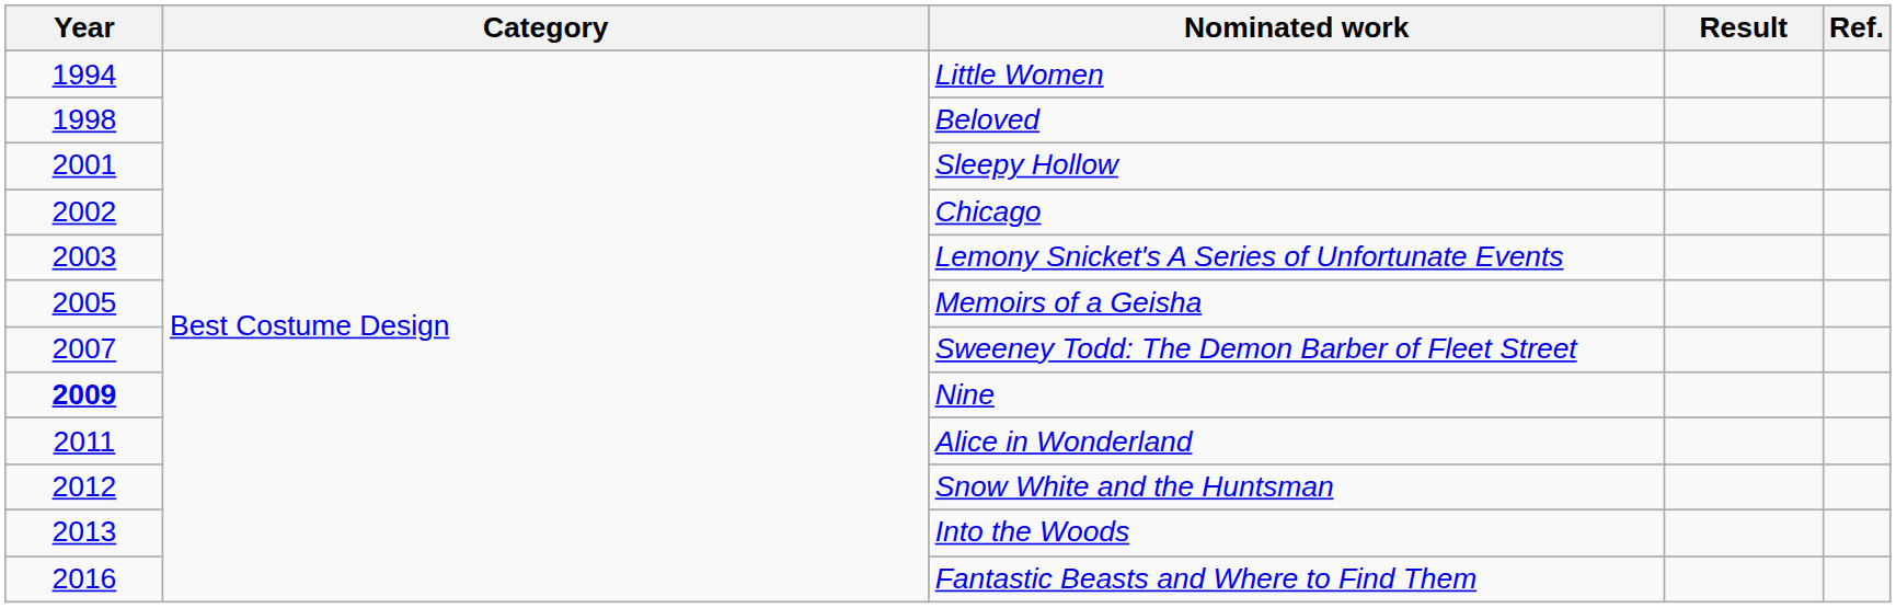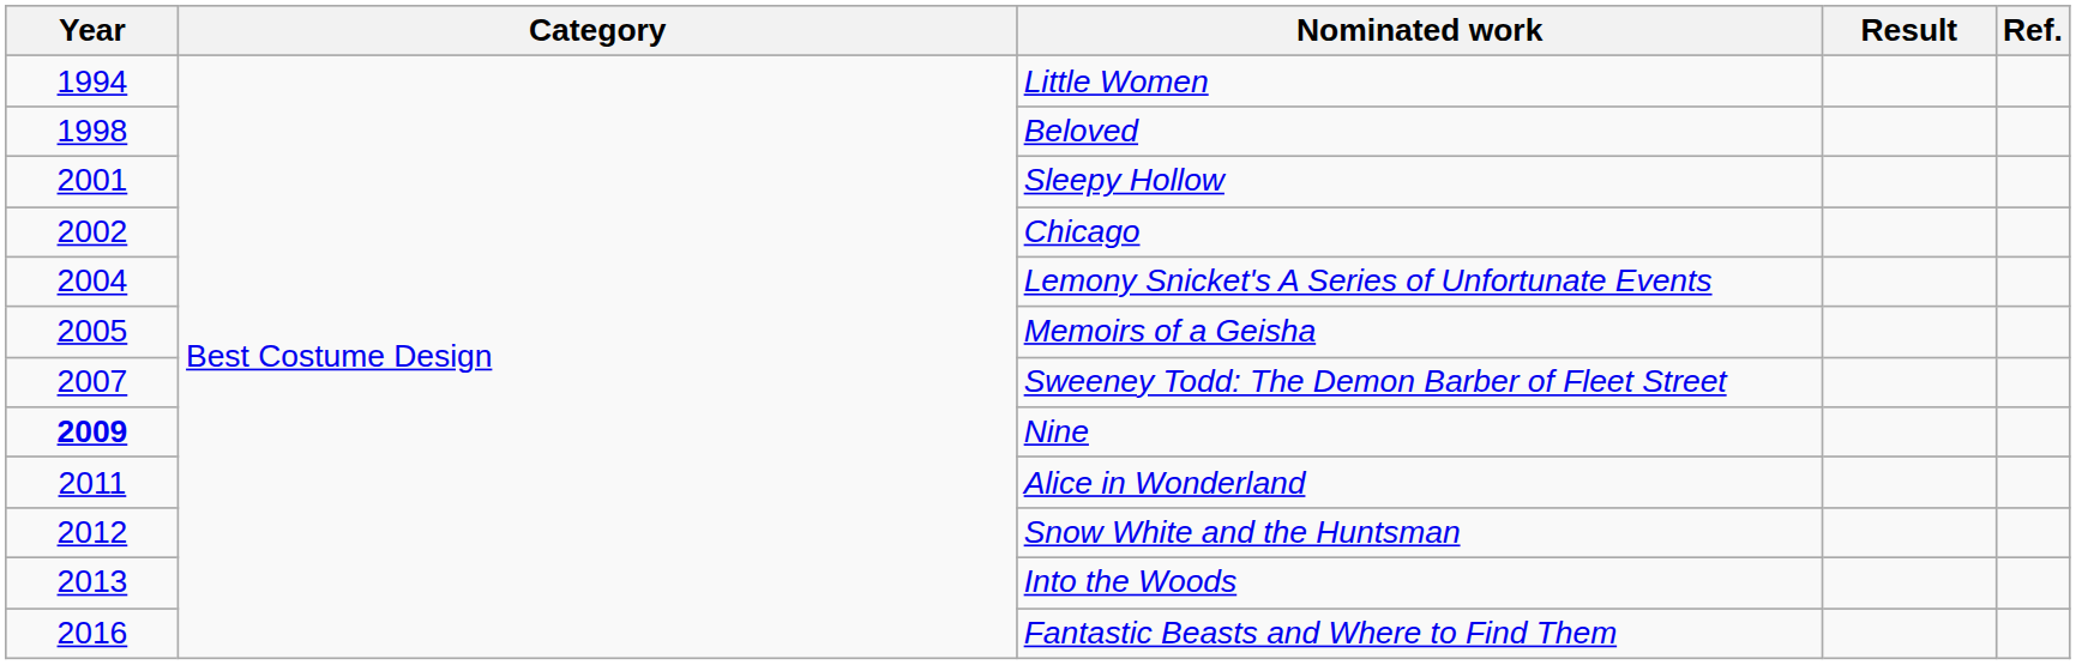 <table class=wikitable>
 <tr>
 <th scope="col" style="width:5em;">Year</th>
 <th scope="col" style="width:26em;">Category</th>
 <th scope="col" style="width:25em;">Nominated work</th>
 <th scope="col" style="width:5em;">Result</th>
 <th>Ref.</th>
 </tr>
 <tr>
 <td style="text-align:center;"><a href='#'>1994</a></td>
 <td rowspan="12"><a href='#'>Best Costume Design</a></td>
 <td><em><a href='#'>Little Women</a></em></td>
 <td></td>
 <td style="text-align:center;"></td>
 </tr>
 <tr>
 <td style="text-align:center;"><a href='#'>1998</a></td>
 <td><em><a href='#'>Beloved</a></em></td>
 <td></td>
 <td style="text-align:center;"></td>
 </tr>
 <tr>
 <td style="text-align:center;"><a href='#'>2001</a></td>
 <td><em><a href='#'>Sleepy Hollow</a></em></td>
 <td></td>
 <td style="text-align:center;"></td>
 </tr>
 <tr>
 <td style="text-align:center;"><a href='#'>2002</a></td>
 <td><em><a href='#'>Chicago</a></em></td>
 <td></td>
 <td style="text-align:center;"></td>
 </tr>
 <tr>
-<td style="text-align:center;"><a href='#'>2003</a></td>
+<td style="text-align:center;"><a href='#'>2004</a></td>
 <td><em><a href='#'>Lemony Snicket's A Series of Unfortunate Events</a></em></td>
 <td></td>
 <td style="text-align:center;"></td>
 </tr>
 <tr>
 <td style="text-align:center;"><a href='#'>2005</a></td>
 <td><em><a href='#'>Memoirs of a Geisha</a></em></td>
 <td></td>
 <td style="text-align:center;"></td>
 </tr>
 <tr>
 <td style="text-align:center;"><a href='#'>2007</a></td>
 <td><em><a href='#'>Sweeney Todd: The Demon Barber of Fleet Street</a></em></td>
 <td></td>
 <td style="text-align:center;"></td>
 </tr>
 <tr>
 <td style="text-align:center;"><strong><a href='#'>2009</a></strong></td>
 <td><em><a href='#'>Nine</a></em></td>
 <td></td>
 <td style="text-align:center;"></td>
 </tr>
 <tr>
 <td style="text-align:center;"><a href='#'>2011</a></td>
 <td><em><a href='#'>Alice in Wonderland</a></em></td>
 <td></td>
 <td style="text-align:center;"></td>
 </tr>
 <tr>
 <td style="text-align:center;"><a href='#'>2012</a></td>
 <td><em><a href='#'>Snow White and the Huntsman</a></em></td>
 <td></td>
 <td style="text-align:center;"></td>
 </tr>
 <tr>
 <td style="text-align:center;"><a href='#'>2013</a></td>
 <td><em><a href='#'>Into the Woods</a></em></td>
 <td></td>
 <td style="text-align:center;"></td>
 </tr>
 <tr>
 <td style="text-align:center;"><a href='#'>2016</a></td>
 <td><em><a href='#'>Fantastic Beasts and Where to Find Them</a></em></td>
 <td></td>
 <td style="text-align:center;"></td>
 </tr>
 </table>
